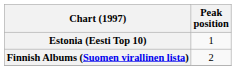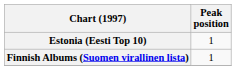 <table class="wikitable sortable plainrowheaders" style="text-align:center">
 <tr>
 <th scope="col">Chart (1997)</th>
 <th scope="col">Peak<br>position</th>
 </tr>
 <tr>
 <th scope="row">Estonia (Eesti Top 10)</th>
 <td align="center">1</td>
 </tr>
 <tr>
 <th scope="row">Finnish Albums (<a href='#'>Suomen virallinen lista</a>)</th>
-<td>2</td>
+<td>1</td>
 </tr>
 <tr>
 </tr>
 </table>
